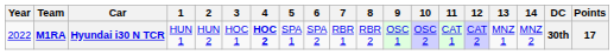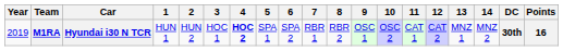 <table class="wikitable" style="text-align:center; font-size:85%">
 <tr>
 <th>Year</th>
 <th>Team</th>
 <th>Car</th>
 <th>1</th>
 <th>2</th>
 <th>3</th>
 <th>4</th>
 <th>5</th>
 <th>6</th>
 <th>7</th>
 <th>8</th>
 <th>9</th>
 <th>10</th>
 <th>11</th>
 <th>12</th>
 <th>13</th>
 <th>14</th>
 <th>DC</th>
 <th>Points</th>
 </tr>
 <tr>
-<td><a href='#'>2022</a></td>
+<td><a href='#'>2019</a></td>
 <th><a href='#'>M1RA</a></th>
 <th><a href='#'>Hyundai i30 N TCR</a></th>
 <td><a href='#'>HUN<br>1</a></td>
 <td><a href='#'>HUN<br>2</a></td>
 <td><a href='#'>HOC<br>1</a></td>
 <td><strong><a href='#'>HOC<br>2</a></strong></td>
 <td><a href='#'>SPA<br>1</a></td>
 <td><a href='#'>SPA<br>2</a></td>
 <td><a href='#'>RBR<br>1</a></td>
 <td><a href='#'>RBR<br>2</a></td>
 <td style="background:#DFFFDF;"><a href='#'>OSC<br>1</a><br></td>
 <td style="background:#CFCFFF;"><a href='#'>OSC<br>2</a><br></td>
 <td style="background:#DFFFDF;"><a href='#'>CAT<br>1</a><br></td>
 <td style="background:#CFCFFF;"><a href='#'>CAT<br>2</a><br></td>
 <td><a href='#'>MNZ<br>1</a></td>
 <td><a href='#'>MNZ<br>2</a></td>
 <th>30th</th>
-<th>17</th>
+<th>16</th>
 </tr>
 </table>
